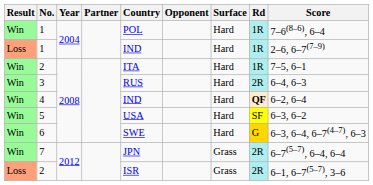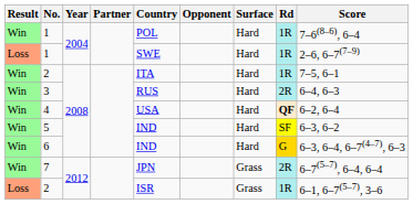 <table class="wikitable sortable" style=font-size:100%>
 <tr>
 <th scope="col">Result</th>
 <th scope="col" class="unsortable">No.</th>
 <th scope="col">Year</th>
 <th scope="col">Partner</th>
 <th scope="col" class="unsortable">Country</th>
 <th scope="col">Opponent</th>
 <th scope="col">Surface</th>
 <th scope="col">Rd</th>
 <th scope="col" class="unsortable">Score</th>
 </tr>
 <tr>
 <td bgcolor=98FB98>Win</td>
 <td>1</td>
 <td rowspan=2><a href='#'>2004</a></td>
 <td rowspan=2></td>
 <td> <a href='#'>POL</a></td>
 <td data-sort-value="Matkowski, Marcin"><br></td>
 <td>Hard</td>
 <td style="background:#afeeee;">1R</td>
 <td>7–6<sup>(8–6)</sup>, 6–4</td>
 </tr>
 <tr>
 <td style="background:#ffa07a;">Loss</td>
 <td>1</td>
-<td> <a href='#'>IND</a></td>
+<td> <a href='#'>SWE</a></td>
 <td data-sort-value="Paes, Leander"><br></td>
 <td>Hard</td>
 <td style="background:#afeeee;">1R</td>
 <td>2–6, 6–7<sup>(7–9)</sup></td>
 </tr>
 <tr>
 <td bgcolor=98FB98>Win</td>
 <td>2</td>
 <td rowspan=5><a href='#'>2008</a></td>
 <td rowspan=5></td>
 <td> <a href='#'>ITA</a></td>
 <td data-sort-value="Seppi, Andreas"><br></td>
 <td>Hard</td>
 <td style="background:#afeeee;">1R</td>
 <td>7–5, 6–1</td>
 </tr>
 <tr>
 <td bgcolor=98FB98>Win</td>
 <td>3</td>
 <td> <a href='#'>RUS</a></td>
 <td data-sort-value="Youzhny, Mikhail"><br></td>
 <td>Hard</td>
 <td style="background:#afeeee;">2R</td>
 <td>6–4, 6–3</td>
 </tr>
 <tr>
 <td bgcolor=98FB98>Win</td>
 <td>4</td>
-<td> <a href='#'>IND</a></td>
+<td> <a href='#'>USA</a></td>
 <td data-sort-value="Paes, Leander"><br></td>
 <td>Hard</td>
 <td style="background:#ffebcd;" data-sort- value="6R"><strong>QF</strong></td>
 <td>6–2, 6–4</td>
 </tr>
 <tr>
 <td bgcolor=98FB98>Win</td>
 <td>5</td>
-<td> <a href='#'>USA</a></td>
+<td> <a href='#'>IND</a></td>
 <td data-sort-value="Bryan, Mike"><br></td>
 <td>Hard</td>
 <td style="background:yellow;" data-sort- value="7R">SF</td>
 <td>6–3, 6–2</td>
 </tr>
 <tr>
 <td bgcolor=98FB98>Win</td>
 <td>6</td>
-<td> <a href='#'>SWE</a></td>
+<td> <a href='#'>IND</a></td>
 <td data-sort-value="Johansson, Thomas"><br></td>
 <td>Hard</td>
 <td style="background:gold;" data-sort- value="9R">G</td>
 <td>6–3, 6–4, 6–7<sup>(4–7)</sup>, 6–3</td>
 </tr>
 <tr>
 <td bgcolor=98FB98>Win</td>
 <td>7</td>
 <td rowspan=2><a href='#'>2012</a></td>
 <td rowspan=2></td>
 <td> <a href='#'>JPN</a></td>
 <td data-sort-value="Soeda, Go"><br></td>
 <td>Grass</td>
 <td style="background:#afeeee;">2R</td>
 <td>6–7<sup>(5–7)</sup>, 6–4, 6–4</td>
 </tr>
 <tr>
 <td style="background:#ffa07a;">Loss</td>
 <td>2</td>
 <td> <a href='#'>ISR</a></td>
 <td data-sort-value="Ram, Andy"><br></td>
 <td>Grass</td>
-<td style="background:#afeeee;">2R</td>
+<td style="background:#afeeee;">1R</td>
 <td>6–1, 6–7<sup>(5–7)</sup>, 3–6</td>
 </tr>
 </table>
